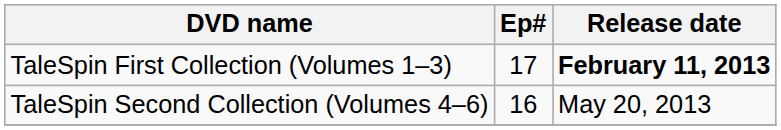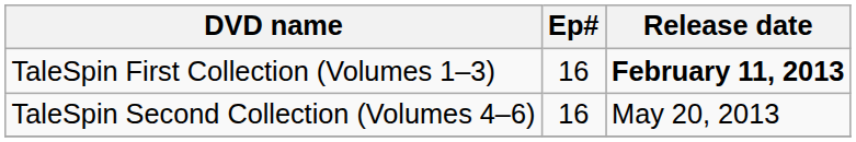 <table class="wikitable">
 <tr>
 <th>DVD name</th>
 <th>Ep#</th>
 <th>Release date</th>
 </tr>
 <tr>
 <td>TaleSpin First Collection (Volumes 1–3)</td>
-<td style="text-align:center;">17</td>
+<td style="text-align:center;">16</td>
 <td><strong>February 11, 2013</strong></td>
 </tr>
 <tr>
 <td>TaleSpin Second Collection (Volumes 4–6)</td>
 <td style="text-align:center;">16</td>
 <td>May 20, 2013</td>
 </tr>
 <tr>
 </tr>
 </table>
